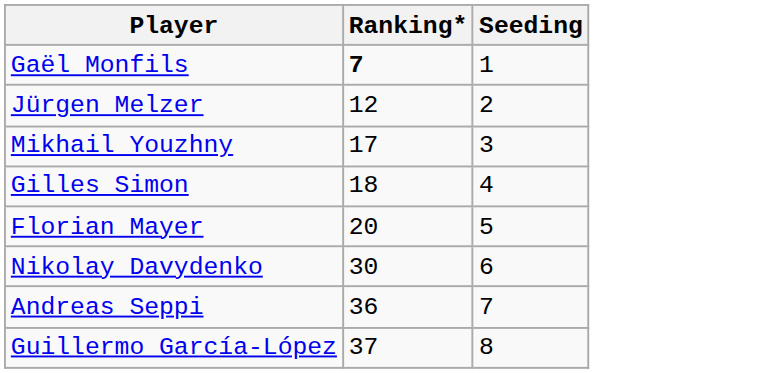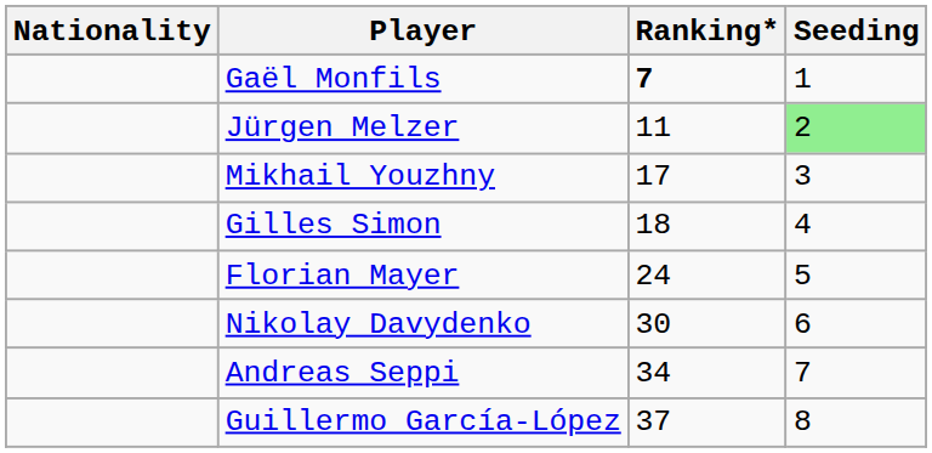 <table class="wikitable" border="1">
 <tr>
+<th>Nationality</th>
 <th>Player</th>
 <th>Ranking*</th>
 <th>Seeding</th>
 </tr>
 <tr>
+<td></td>
 <td><a href='#'>Gaël Monfils</a></td>
 <td><strong>7</strong></td>
 <td>1</td>
 </tr>
 <tr>
+<td></td>
 <td><a href='#'>Jürgen Melzer</a></td>
-<td>12</td>
-<td>2</td>
+<td>11</td>
+<td style="background: lightgreen;">2</td>
 </tr>
 <tr>
+<td></td>
 <td><a href='#'>Mikhail Youzhny</a></td>
 <td>17</td>
 <td>3</td>
 </tr>
 <tr>
+<td></td>
 <td><a href='#'>Gilles Simon</a></td>
 <td>18</td>
 <td>4</td>
 </tr>
 <tr>
+<td></td>
 <td><a href='#'>Florian Mayer</a></td>
-<td>20</td>
+<td>24</td>
 <td>5</td>
 </tr>
 <tr>
+<td></td>
 <td><a href='#'>Nikolay Davydenko</a></td>
 <td>30</td>
 <td>6</td>
 </tr>
 <tr>
+<td></td>
 <td><a href='#'>Andreas Seppi</a></td>
-<td>36</td>
+<td>34</td>
 <td>7</td>
 </tr>
 <tr>
+<td></td>
 <td><a href='#'>Guillermo García-López</a></td>
 <td>37</td>
 <td>8</td>
 </tr>
 </table>
